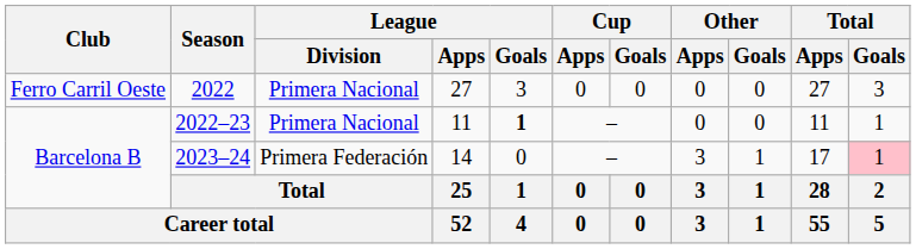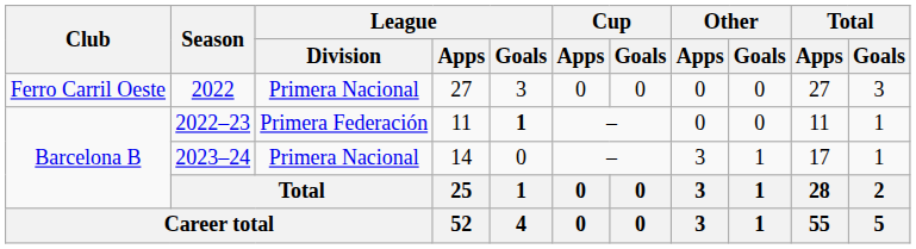 <table class="wikitable" style="text-align:center">
 <tr>
 <th rowspan=2>Club</th>
 <th rowspan=2>Season</th>
 <th colspan=3>League</th>
 <th colspan=2>Cup</th>
 <th colspan=2>Other</th>
 <th colspan=2>Total</th>
 </tr>
 <tr>
 <th>Division</th>
 <th>Apps</th>
 <th>Goals</th>
 <th>Apps</th>
 <th>Goals</th>
 <th>Apps</th>
 <th>Goals</th>
 <th>Apps</th>
 <th>Goals</th>
 </tr>
 <tr>
 <td><a href='#'>Ferro Carril Oeste</a></td>
 <td><a href='#'>2022</a></td>
 <td><a href='#'>Primera Nacional</a></td>
 <td>27</td>
 <td>3</td>
 <td>0</td>
 <td>0</td>
 <td>0</td>
 <td>0</td>
 <td>27</td>
 <td>3</td>
 </tr>
 <tr>
 <td rowspan=3><a href='#'>Barcelona B</a></td>
 <td><a href='#'>2022–23</a></td>
-<td><a href='#'>Primera Nacional</a></td>
+<td><a href='#'>Primera Federación</a></td>
 <td>11</td>
 <td><strong>1</strong></td>
 <td colspan="2">–</td>
 <td>0</td>
 <td>0</td>
 <td>11</td>
 <td>1</td>
 </tr>
 <tr>
 <td><a href='#'>2023–24</a></td>
-<td>Primera Federación</td>
+<td><a href='#'>Primera Nacional</a></td>
 <td>14</td>
 <td>0</td>
 <td colspan="2">–</td>
 <td>3</td>
 <td>1</td>
 <td>17</td>
-<td style="background: pink;">1</td>
+<td>1</td>
 </tr>
 <tr>
 <th colspan=2>Total</th>
 <th>25</th>
 <th>1</th>
 <th>0</th>
 <th>0</th>
 <th>3</th>
 <th>1</th>
 <th>28</th>
 <th>2</th>
 </tr>
 <tr>
 <th colspan=3>Career total</th>
 <th>52</th>
 <th>4</th>
 <th>0</th>
 <th>0</th>
 <th>3</th>
 <th>1</th>
 <th>55</th>
 <th>5</th>
 </tr>
 </table>
